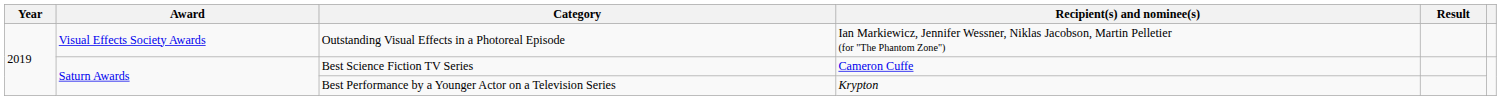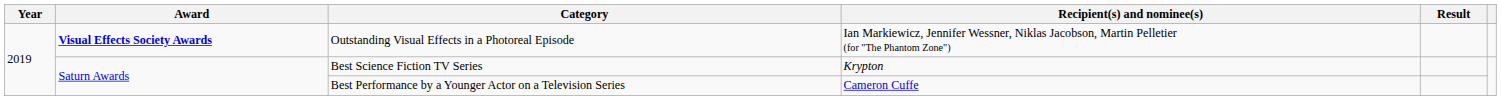 <table class="wikitable plainrowheaders sortable" style="width:99%;">
 <tr style="background:#ccc; text-align:center;">
 <th scope="col">Year</th>
 <th scope="col">Award</th>
 <th scope="col">Category</th>
 <th scope="col">Recipient(s) and nominee(s)</th>
 <th scope="col">Result</th>
 <th scope="col" class="unsortable"></th>
 </tr>
 <tr>
 <td rowspan=3>2019</td>
-<td><a href='#'>Visual Effects Society Awards</a></td>
+<td><strong><a href='#'>Visual Effects Society Awards</a></strong></td>
 <td>Outstanding Visual Effects in a Photoreal Episode</td>
 <td>Ian Markiewicz, Jennifer Wessner, Niklas Jacobson, Martin Pelletier <br><small>(for "The Phantom Zone")</small></td>
 <td></td>
 <td style="text-align:center;"></td>
 </tr>
 <tr>
 <td rowspan=2><a href='#'>Saturn Awards</a></td>
 <td>Best Science Fiction TV Series</td>
-<td><a href='#'>Cameron Cuffe</a></td>
+<td><em>Krypton</em></td>
 <td></td>
 <td style="text-align:center;" rowspan=2></td>
 </tr>
 <tr>
 <td>Best Performance by a Younger Actor on a Television Series</td>
-<td><em>Krypton</em></td>
+<td><a href='#'>Cameron Cuffe</a></td>
 <td></td>
 </tr>
 </table>
